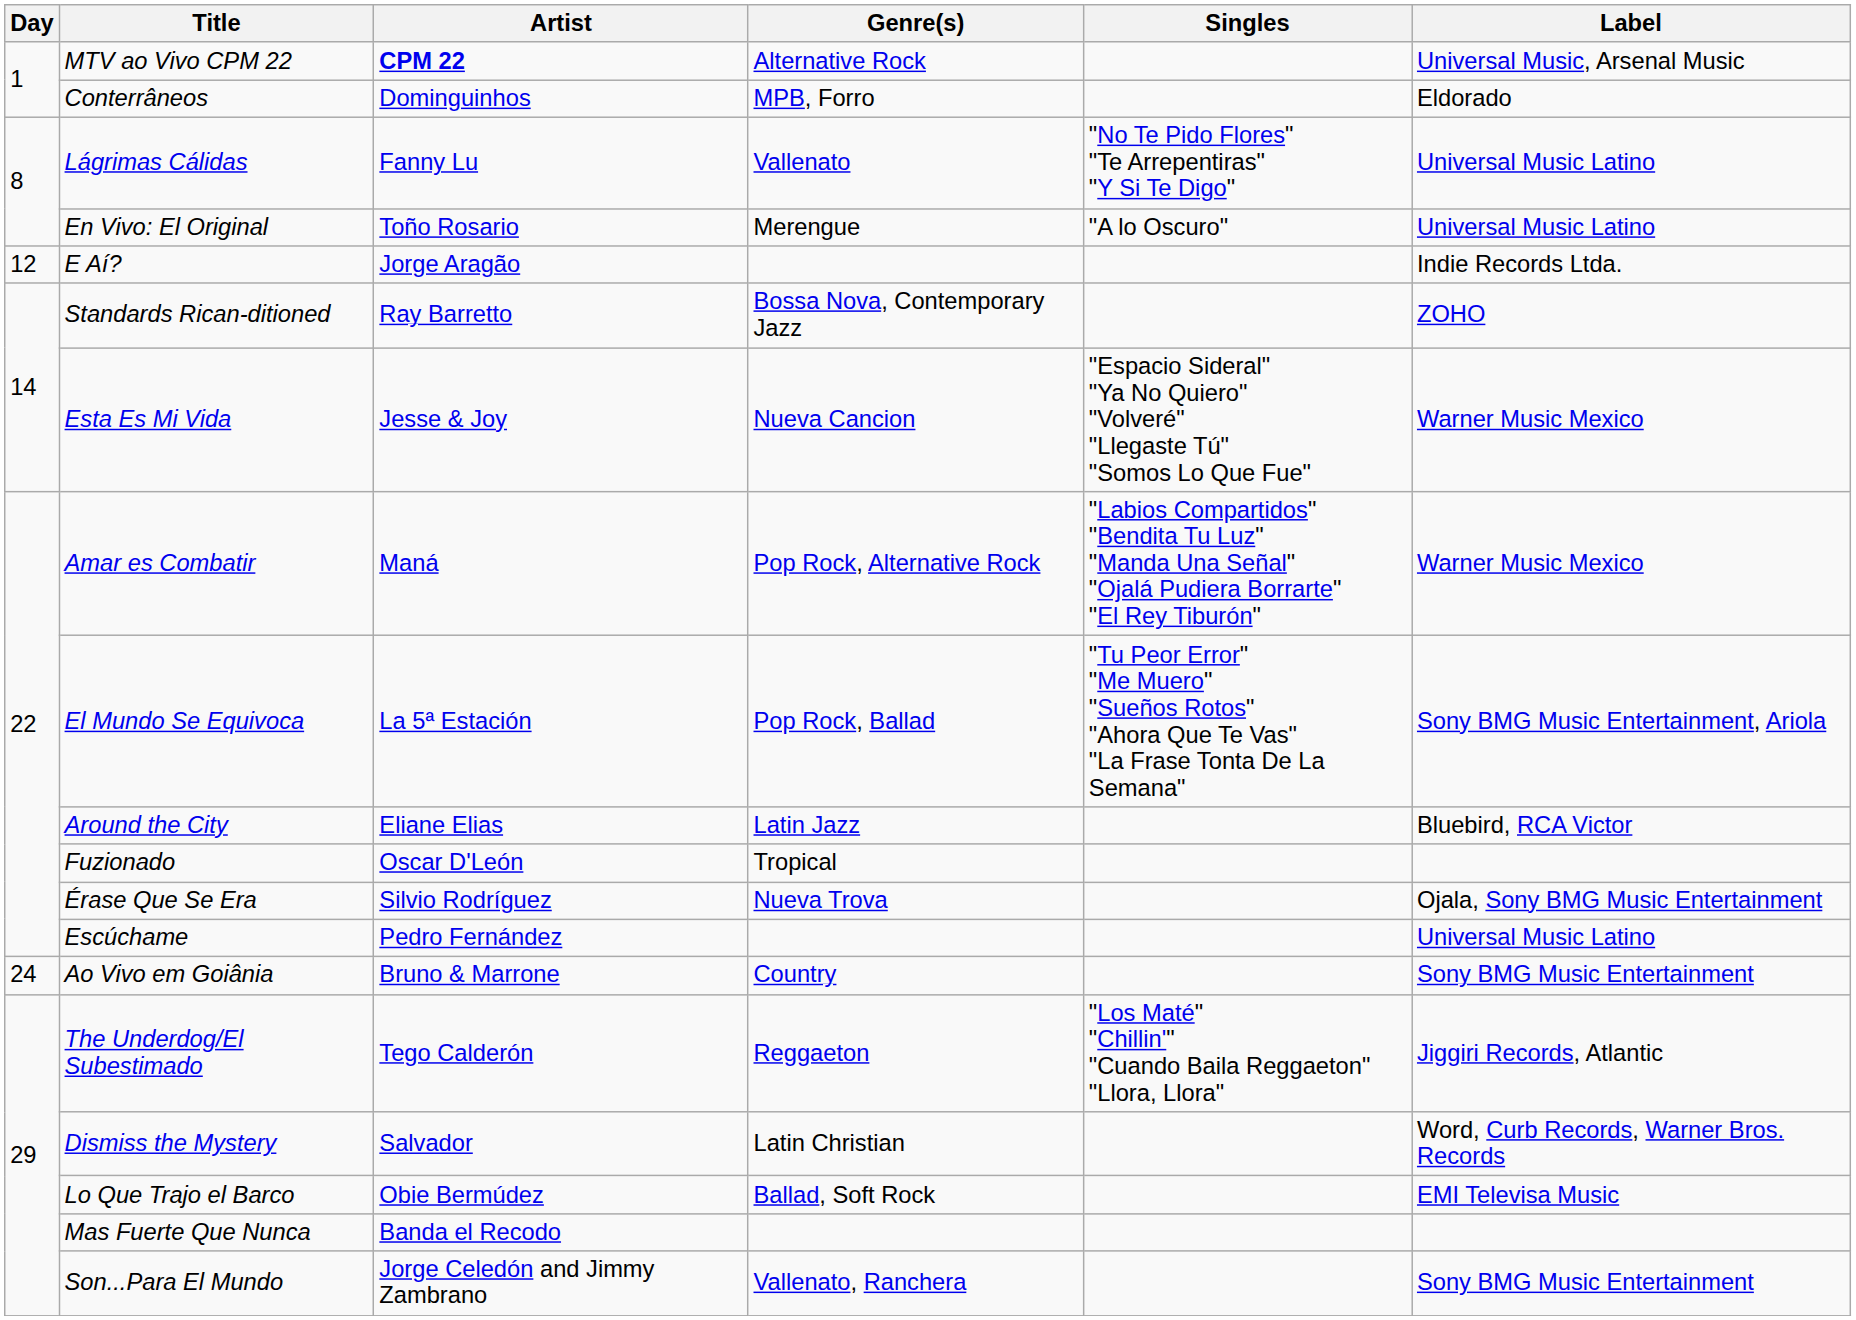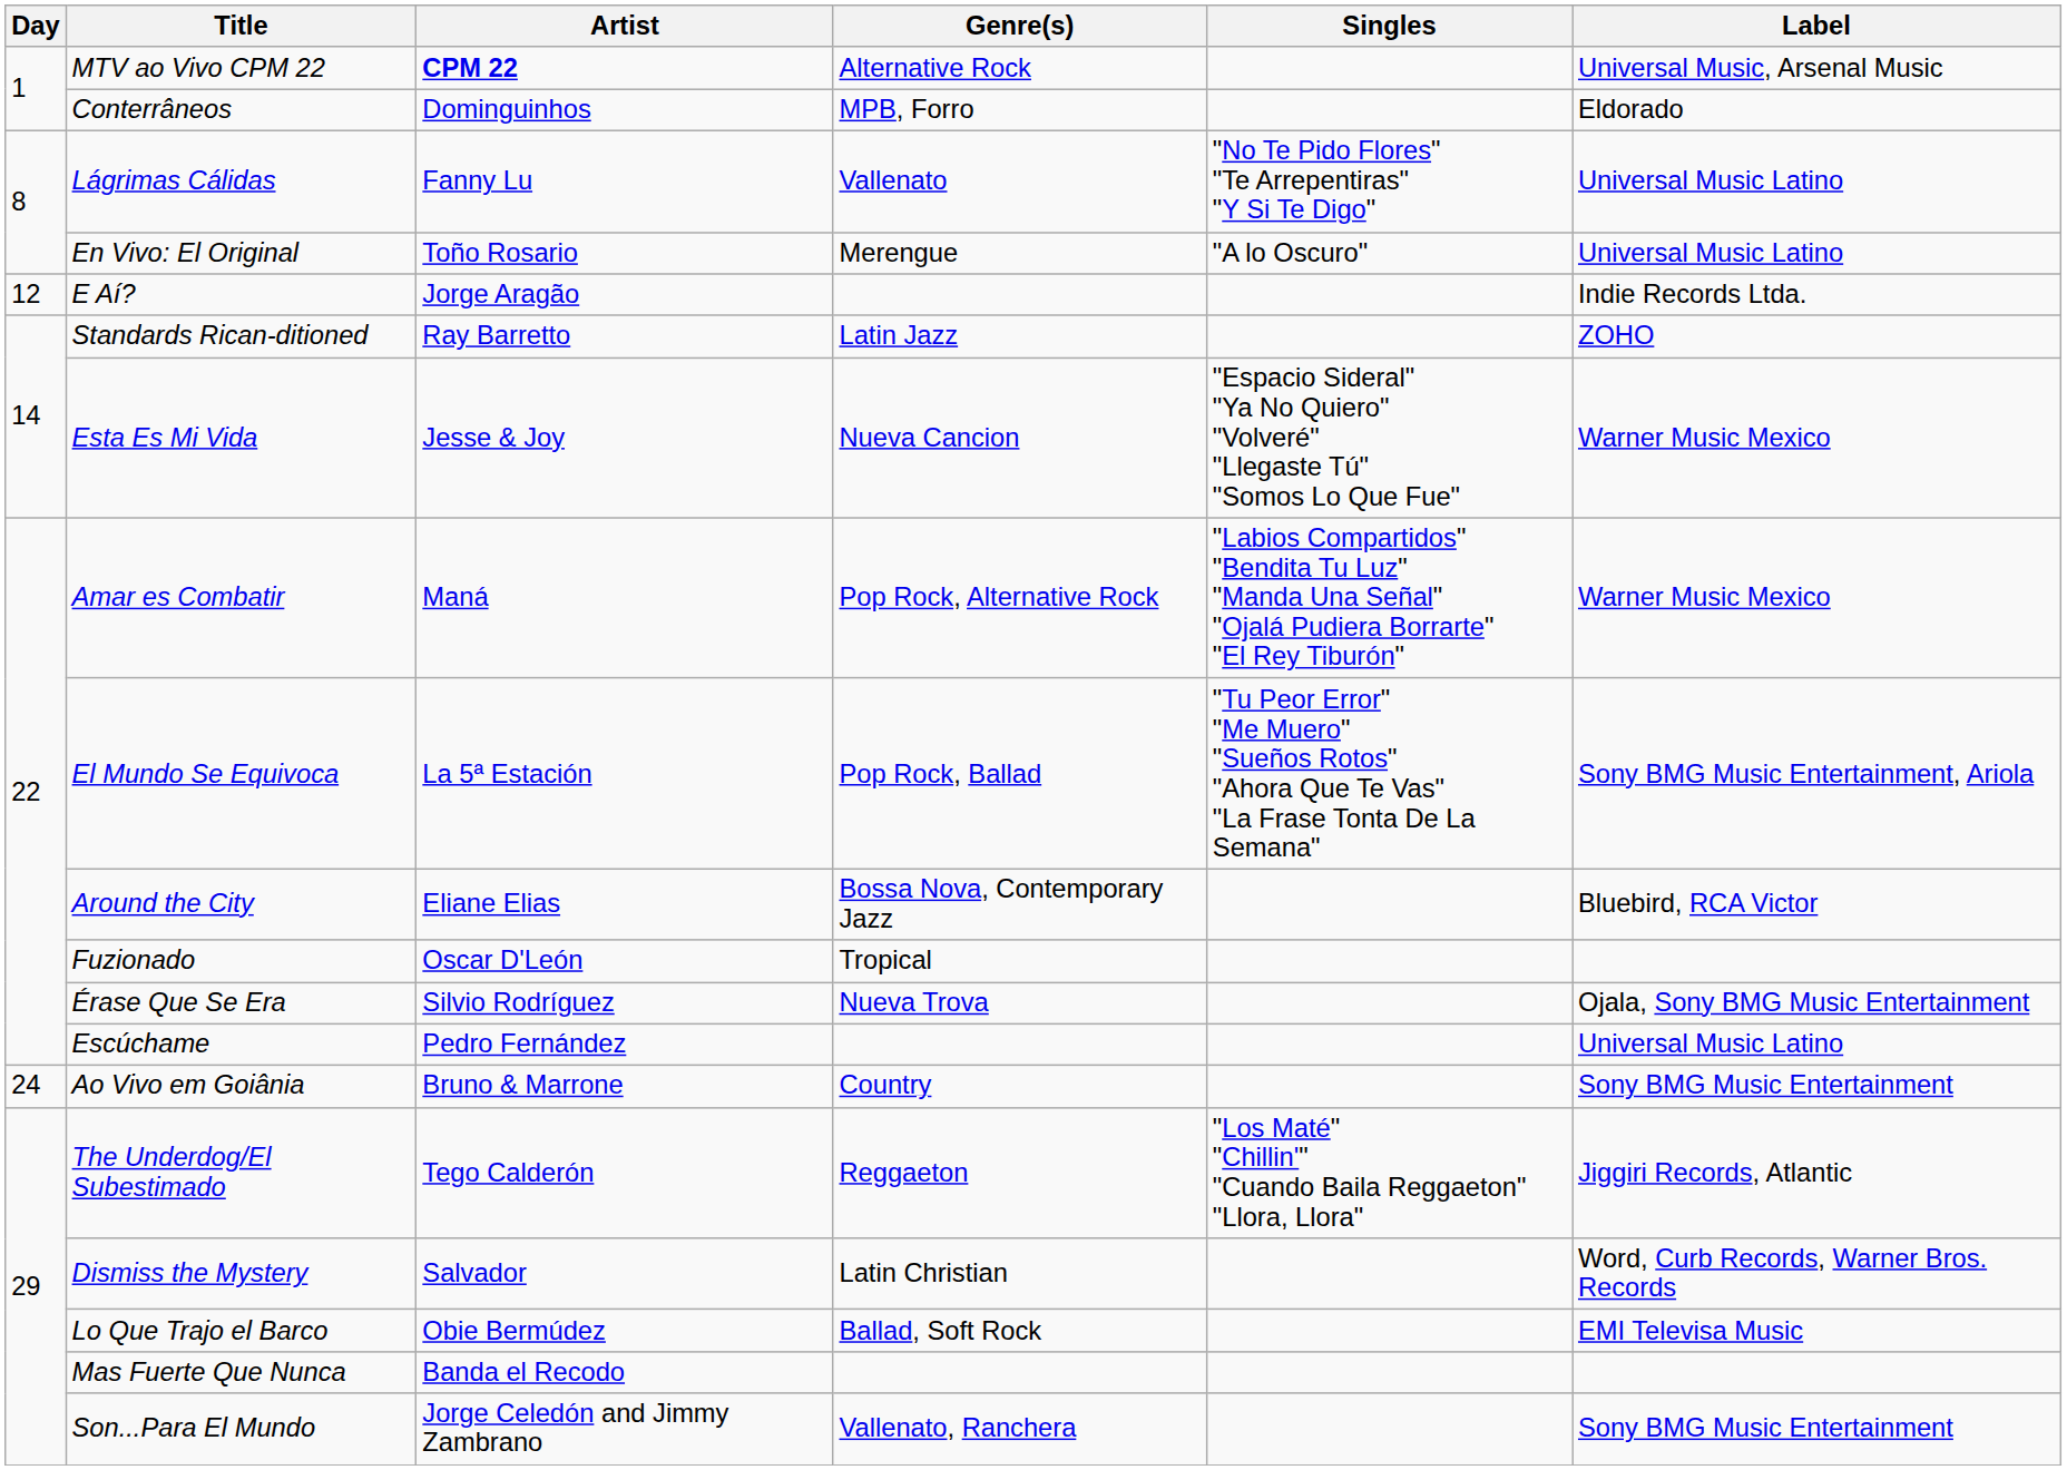 <table class="wikitable sortable" style="text-align: left;">
 <tr>
 <th>Day</th>
 <th>Title</th>
 <th>Artist</th>
 <th>Genre(s)</th>
 <th>Singles</th>
 <th>Label</th>
 </tr>
 <tr>
 <td rowspan="2">1</td>
 <td><em>MTV ao Vivo CPM 22</em></td>
 <td><strong><a href='#'>CPM 22</a></strong></td>
 <td><a href='#'>Alternative Rock</a></td>
 <td></td>
 <td><a href='#'>Universal Music</a>, Arsenal Music</td>
 </tr>
 <tr>
 <td><em>Conterrâneos</em></td>
 <td><a href='#'>Dominguinhos</a></td>
 <td><a href='#'>MPB</a>, Forro</td>
 <td></td>
 <td>Eldorado</td>
 </tr>
 <tr>
 <td rowspan="2">8</td>
 <td><em><a href='#'>Lágrimas Cálidas</a></em></td>
 <td><a href='#'>Fanny Lu</a></td>
 <td><a href='#'>Vallenato</a></td>
 <td>"<a href='#'>No Te Pido Flores</a>"<br>"Te Arrepentiras"<br>"<a href='#'>Y Si Te Digo</a>"</td>
 <td><a href='#'>Universal Music Latino</a></td>
 </tr>
 <tr>
 <td><em>En Vivo: El Original</em></td>
 <td><a href='#'>Toño Rosario</a></td>
 <td>Merengue</td>
 <td>"A lo Oscuro"</td>
 <td><a href='#'>Universal Music Latino</a></td>
 </tr>
 <tr>
 <td>12</td>
 <td><em>E Aí?</em></td>
 <td><a href='#'>Jorge Aragão</a></td>
 <td></td>
 <td></td>
 <td>Indie Records Ltda.</td>
 </tr>
 <tr>
 <td rowspan="2">14</td>
 <td><em>Standards Rican-ditioned</em></td>
 <td><a href='#'>Ray Barretto</a></td>
-<td><a href='#'>Bossa Nova</a>, Contemporary Jazz</td>
+<td><a href='#'>Latin Jazz</a></td>
 <td></td>
 <td><a href='#'>ZOHO</a></td>
 </tr>
 <tr>
 <td><em><a href='#'>Esta Es Mi Vida</a></em></td>
 <td><a href='#'>Jesse & Joy</a></td>
 <td><a href='#'>Nueva Cancion</a></td>
 <td>"Espacio Sideral"<br>"Ya No Quiero"<br>"Volveré"<br>"Llegaste Tú"<br>"Somos Lo Que Fue"</td>
 <td><a href='#'>Warner Music Mexico</a></td>
 </tr>
 <tr>
 <td rowspan="6">22</td>
 <td><em><a href='#'>Amar es Combatir</a></em></td>
 <td><a href='#'>Maná</a></td>
 <td><a href='#'>Pop Rock</a>, <a href='#'>Alternative Rock</a></td>
 <td>"<a href='#'>Labios Compartidos</a>"<br>"<a href='#'>Bendita Tu Luz</a>"<br>"<a href='#'>Manda Una Señal</a>"<br>"<a href='#'>Ojalá Pudiera Borrarte</a>"<br>"<a href='#'>El Rey Tiburón</a>"</td>
 <td><a href='#'>Warner Music Mexico</a></td>
 </tr>
 <tr>
 <td><em><a href='#'>El Mundo Se Equivoca</a></em></td>
 <td><a href='#'>La 5ª Estación</a></td>
 <td><a href='#'>Pop Rock</a>, <a href='#'>Ballad</a></td>
 <td>"<a href='#'>Tu Peor Error</a>"<br>"<a href='#'>Me Muero</a>"<br>"<a href='#'>Sueños Rotos</a>"<br>"Ahora Que Te Vas"<br>"La Frase Tonta De La Semana"</td>
 <td><a href='#'>Sony BMG Music Entertainment</a>, <a href='#'>Ariola</a></td>
 </tr>
 <tr>
 <td><em><a href='#'>Around the City</a></em></td>
 <td><a href='#'>Eliane Elias</a></td>
-<td><a href='#'>Latin Jazz</a></td>
+<td><a href='#'>Bossa Nova</a>, Contemporary Jazz</td>
 <td></td>
 <td>Bluebird, <a href='#'>RCA Victor</a></td>
 </tr>
 <tr>
 <td><em>Fuzionado</em></td>
 <td><a href='#'>Oscar D'León</a></td>
 <td>Tropical</td>
 <td></td>
 <td></td>
 </tr>
 <tr>
 <td><em>Érase Que Se Era</em></td>
 <td><a href='#'>Silvio Rodríguez</a></td>
 <td><a href='#'>Nueva Trova</a></td>
 <td></td>
 <td>Ojala, <a href='#'>Sony BMG Music Entertainment</a></td>
 </tr>
 <tr>
 <td><em>Escúchame</em></td>
 <td><a href='#'>Pedro Fernández</a></td>
 <td></td>
 <td></td>
 <td><a href='#'>Universal Music Latino</a></td>
 </tr>
 <tr>
 <td>24</td>
 <td><em>Ao Vivo em Goiânia</em></td>
 <td><a href='#'>Bruno & Marrone</a></td>
 <td><a href='#'>Country</a></td>
 <td></td>
 <td><a href='#'>Sony BMG Music Entertainment</a></td>
 </tr>
 <tr>
 <td rowspan="5">29</td>
 <td><em><a href='#'>The Underdog/El Subestimado</a></em></td>
 <td><a href='#'>Tego Calderón</a></td>
 <td><a href='#'>Reggaeton</a></td>
 <td>"<a href='#'>Los Maté</a>"<br>"<a href='#'>Chillin'</a>"<br>"Cuando Baila Reggaeton"<br>"Llora, Llora"</td>
 <td><a href='#'>Jiggiri Records</a>, Atlantic</td>
 </tr>
 <tr>
 <td><em><a href='#'>Dismiss the Mystery</a></em></td>
 <td><a href='#'>Salvador</a></td>
 <td>Latin Christian</td>
 <td></td>
 <td>Word, <a href='#'>Curb Records</a>, <a href='#'>Warner Bros. Records</a></td>
 </tr>
 <tr>
 <td><em>Lo Que Trajo el Barco</em></td>
 <td><a href='#'>Obie Bermúdez</a></td>
 <td><a href='#'>Ballad</a>, Soft Rock</td>
 <td></td>
 <td><a href='#'>EMI Televisa Music</a></td>
 </tr>
 <tr>
 <td><em>Mas Fuerte Que Nunca</em></td>
 <td><a href='#'>Banda el Recodo</a></td>
 <td></td>
 <td></td>
 <td></td>
 </tr>
 <tr>
 <td><em>Son...Para El Mundo</em></td>
 <td><a href='#'>Jorge Celedón</a> and Jimmy Zambrano</td>
 <td><a href='#'>Vallenato</a>, <a href='#'>Ranchera</a></td>
 <td></td>
 <td><a href='#'>Sony BMG Music Entertainment</a></td>
 </tr>
 <tr>
 </tr>
 </table>
